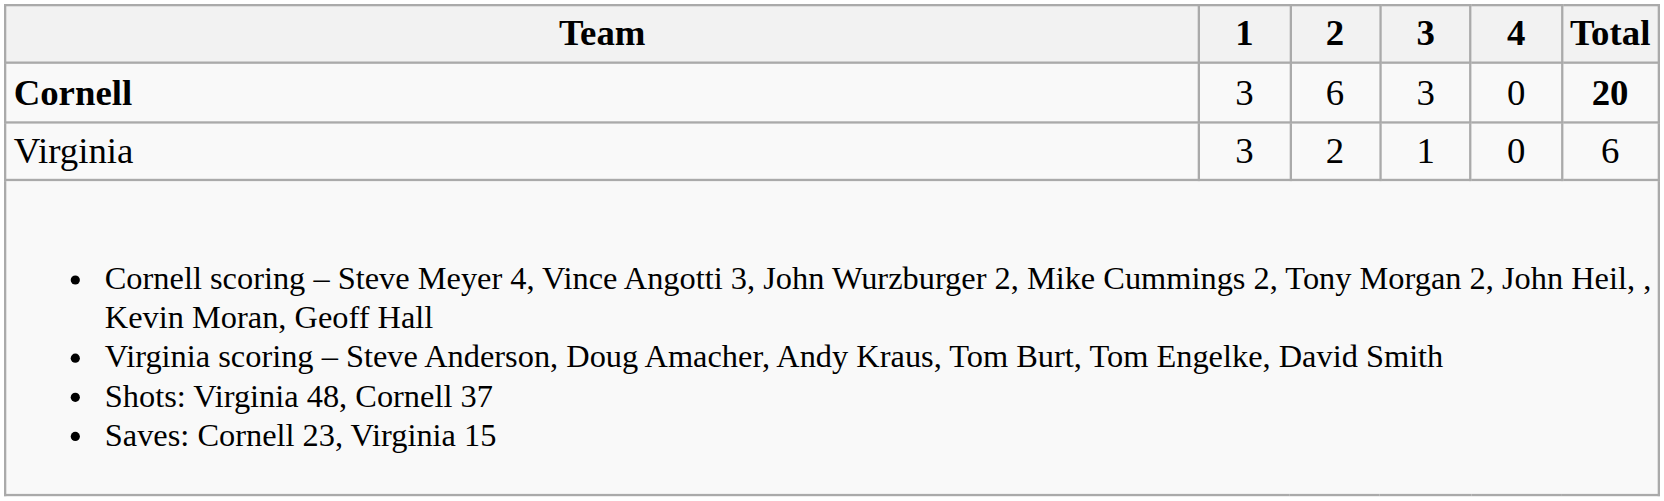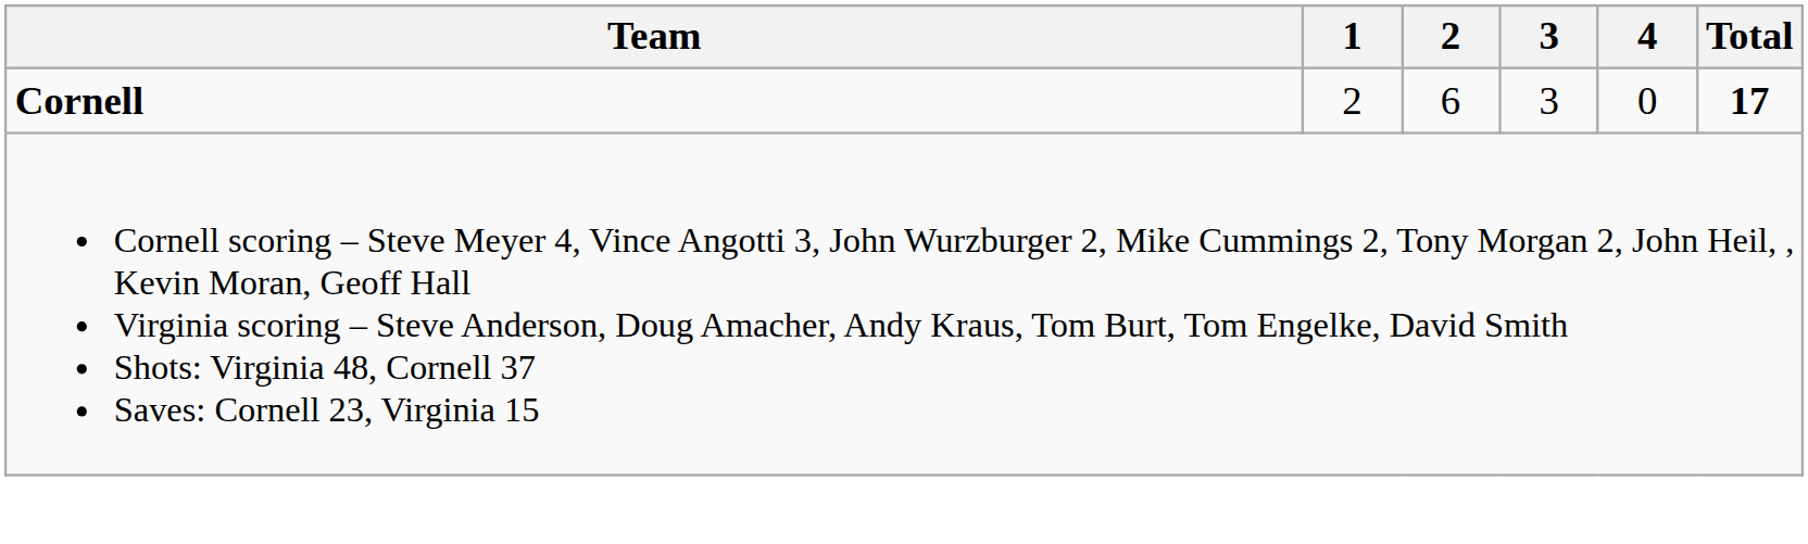 <table class="wikitable" style="text-align:center; max-width:45em">
 <tr>
 <th>Team</th>
 <th style="width:2em">1</th>
 <th style="width:2em">2</th>
 <th style="width:2em">3</th>
 <th style="width:2em">4</th>
 <th style="width:2em">Total</th>
 </tr>
 <tr>
 <td style="text-align:left"><strong>Cornell</strong></td>
-<td>3</td>
+<td>2</td>
 <td>6</td>
 <td>3</td>
 <td>0</td>
-<td><strong>20</strong></td>
-</tr>
-<tr>
-<td style="text-align:left">Virginia</td>
-<td>3</td>
-<td>2</td>
-<td>1</td>
-<td>0</td>
-<td>6</td>
+<td><strong>17</strong></td>
 </tr>
 <tr>
 <td colspan=6 style="font-size:88%; text-align:left"><br><ul><li>Cornell scoring – Steve Meyer 4, Vince Angotti 3, John Wurzburger 2, Mike Cummings 2, Tony Morgan 2, John Heil, , Kevin Moran, Geoff Hall</li><li>Virginia scoring – Steve Anderson, Doug Amacher, Andy Kraus, Tom Burt, Tom Engelke, David Smith</li><li>Shots: Virginia 48, Cornell 37</li><li>Saves: Cornell 23, Virginia 15</li></ul></td>
 </tr>
 </table>
